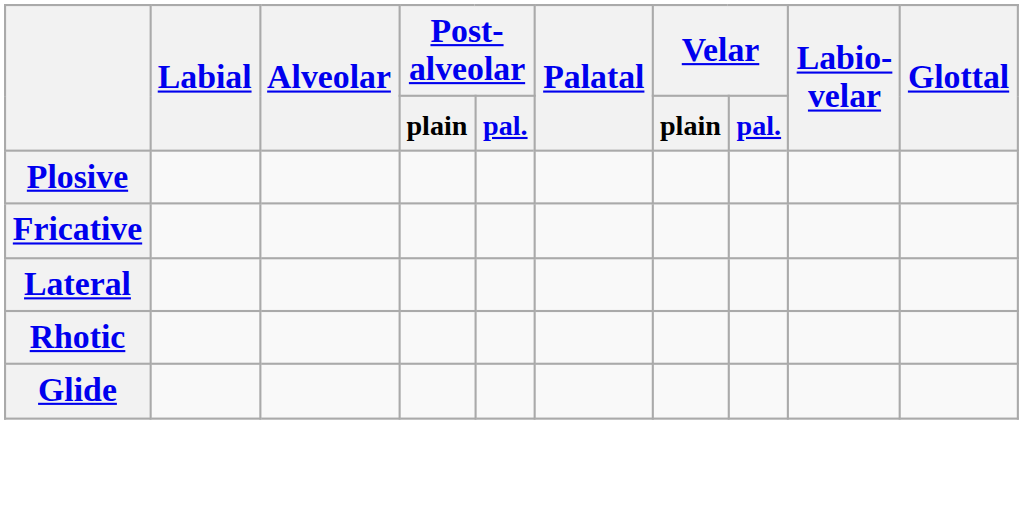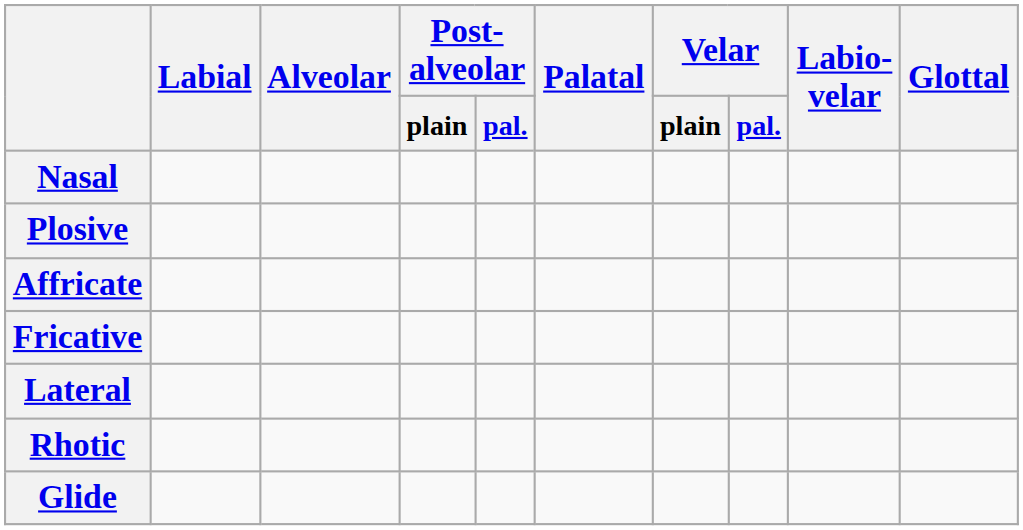 <table class="wikitable" style="text-align:center;">
 <tr>
 <th rowspan="2"></th>
 <th rowspan="2"><a href='#'>Labial</a></th>
 <th rowspan="2"><a href='#'>Alveolar</a></th>
 <th colspan="2"><a href='#'>Post-<br>alveolar</a></th>
 <th rowspan="2"><a href='#'>Palatal</a></th>
 <th colspan="2"><a href='#'>Velar</a></th>
 <th rowspan="2"><a href='#'>Labio-<br>velar</a></th>
 <th rowspan="2"><a href='#'>Glottal</a></th>
 </tr>
 <tr>
 <th><small>plain</small></th>
 <th><a href='#'><small>pal.</small></a></th>
 <th><small>plain</small></th>
 <th><a href='#'><small>pal.</small></a></th>
 </tr>
 <tr>
+<th><a href='#'>Nasal</a></th>
+<td></td>
+<td></td>
+<td></td>
+<td></td>
+<td></td>
+<td></td>
+<td></td>
+<td></td>
+<td></td>
+</tr>
+<tr>
 <th><a href='#'>Plosive</a></th>
 <td>  </td>
 <td>  </td>
 <td></td>
 <td></td>
 <td></td>
 <td>  </td>
 <td></td>
 <td>  </td>
+<td></td>
+</tr>
+<tr>
+<th><a href='#'>Affricate</a></th>
+<td></td>
+<td>  </td>
+<td>  </td>
+<td></td>
+<td></td>
+<td></td>
+<td></td>
+<td></td>
 <td></td>
 </tr>
 <tr>
 <th><a href='#'>Fricative</a></th>
 <td>  </td>
 <td></td>
 <td>  </td>
 <td>  </td>
 <td></td>
 <td>  </td>
 <td></td>
 <td></td>
 <td></td>
 </tr>
 <tr>
 <th><a href='#'>Lateral</a></th>
 <td></td>
 <td></td>
 <td></td>
 <td></td>
 <td></td>
 <td></td>
 <td></td>
 <td></td>
 <td></td>
 </tr>
 <tr>
 <th><a href='#'>Rhotic</a></th>
 <td></td>
 <td></td>
 <td></td>
 <td></td>
 <td></td>
 <td></td>
 <td></td>
 <td></td>
 <td></td>
 </tr>
 <tr>
 <th><a href='#'>Glide</a></th>
 <td></td>
 <td></td>
 <td></td>
 <td></td>
 <td></td>
 <td></td>
 <td></td>
 <td>  </td>
 <td></td>
 </tr>
 </table>
